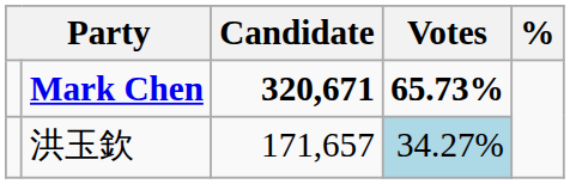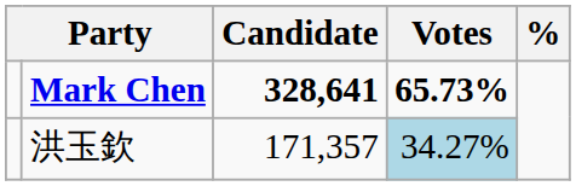 <table class="wikitable">
 <tr>
 <th colspan="2">Party</th>
 <th>Candidate</th>
 <th>Votes</th>
 <th>%</th>
 </tr>
 <tr>
 <td></td>
 <td><strong><a href='#'>Mark Chen</a></strong></td>
-<td align="right"><strong>320,671</strong></td>
+<td align="right"><strong>328,641</strong></td>
 <td align="right"><strong>65.73%</strong></td>
 </tr>
 <tr>
 <td></td>
 <td>洪玉欽</td>
-<td align="right">171,657</td>
+<td align="right">171,357</td>
 <td align="right" style="background: lightblue;">34.27%</td>
 </tr>
 </table>
